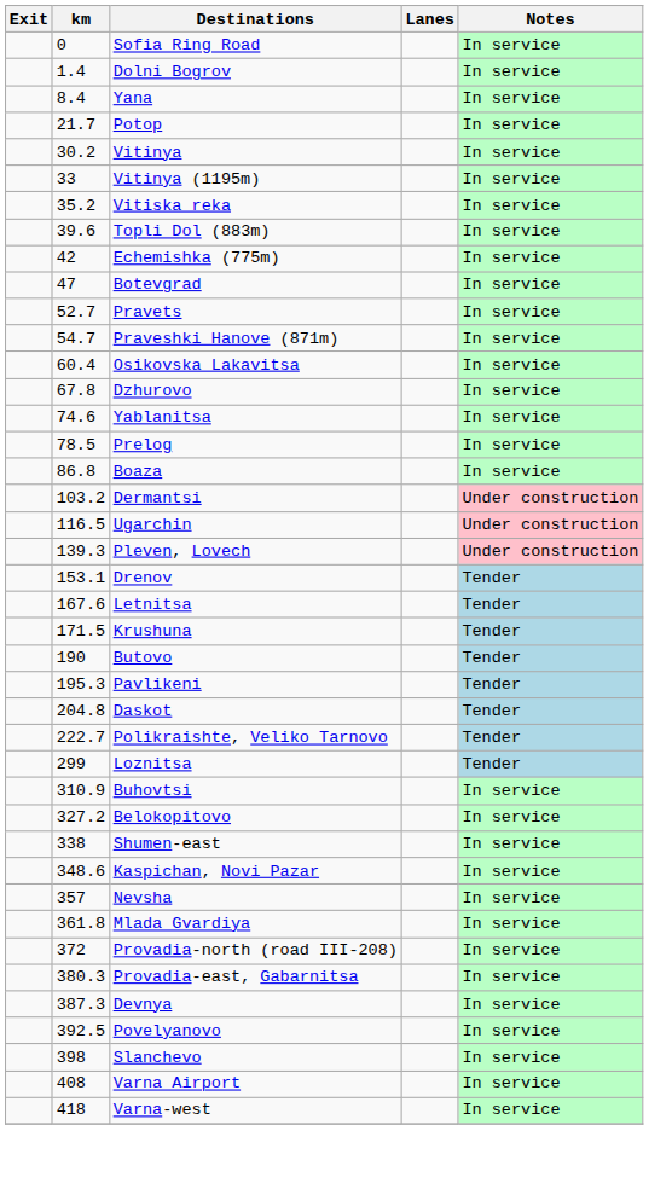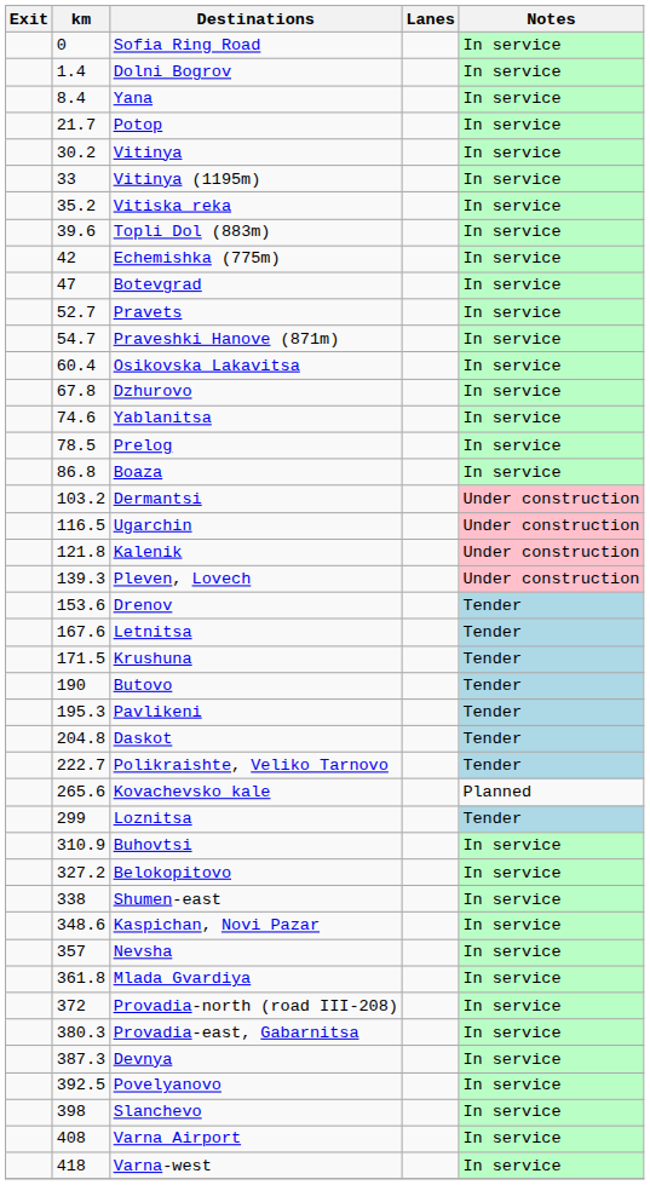 <table class="wikitable">
 <tr>
 <th scope="col">Exit</th>
 <th scope="col">km</th>
 <th scope="col">Destinations</th>
 <th scope="col">Lanes</th>
 <th scope="col">Notes</th>
 </tr>
 <tr>
 <td> </td>
 <td>0</td>
 <td><a href='#'>Sofia Ring Road</a></td>
 <td style="text-align:center"></td>
 <td bgcolor="#B9FFC5">In service</td>
 </tr>
 <tr>
 <td></td>
 <td>1.4</td>
 <td><a href='#'>Dolni Bogrov</a>  </td>
 <td style="text-align:center"></td>
 <td bgcolor="#B9FFC5">In service</td>
 </tr>
 <tr>
 <td></td>
 <td>8.4</td>
 <td><a href='#'>Yana</a></td>
 <td style="text-align:center"></td>
 <td bgcolor="#B9FFC5">In service</td>
 </tr>
 <tr>
 <td></td>
 <td>21.7</td>
 <td><a href='#'>Potop</a></td>
 <td style="text-align:center"></td>
 <td bgcolor="#B9FFC5">In service</td>
 </tr>
 <tr>
 <td></td>
 <td>30.2</td>
 <td><a href='#'>Vitinya</a></td>
 <td style="text-align:center"></td>
 <td bgcolor="#B9FFC5">In service</td>
 </tr>
 <tr>
 <td></td>
 <td>33</td>
 <td><a href='#'>Vitinya</a> (1195m)</td>
 <td style="text-align:center"></td>
 <td bgcolor="#B9FFC5">In service</td>
 </tr>
 <tr>
 <td></td>
 <td>35.2</td>
 <td><a href='#'>Vitiska reka</a></td>
 <td style="text-align:center"></td>
 <td bgcolor="#B9FFC5">In service</td>
 </tr>
 <tr>
 <td></td>
 <td>39.6</td>
 <td><a href='#'>Topli Dol</a> (883m)</td>
 <td style="text-align:center"></td>
 <td bgcolor="#B9FFC5">In service</td>
 </tr>
 <tr>
 <td></td>
 <td>42</td>
 <td><a href='#'>Echemishka</a> (775m)</td>
 <td style="text-align:center"></td>
 <td bgcolor="#B9FFC5">In service</td>
 </tr>
 <tr>
 <td></td>
 <td>47</td>
 <td><a href='#'>Botevgrad</a>  </td>
 <td style="text-align:center"></td>
 <td bgcolor="#B9FFC5">In service</td>
 </tr>
 <tr>
 <td></td>
 <td>52.7</td>
 <td><a href='#'>Pravets</a></td>
 <td style="text-align:center"></td>
 <td bgcolor="#B9FFC5">In service</td>
 </tr>
 <tr>
 <td></td>
 <td>54.7</td>
 <td><a href='#'>Praveshki Hanove</a> (871m)</td>
 <td style="text-align:center"></td>
 <td bgcolor="#B9FFC5">In service</td>
 </tr>
 <tr>
 <td></td>
 <td>60.4</td>
 <td><a href='#'>Osikovska Lakavitsa</a></td>
 <td style="text-align:center"></td>
 <td bgcolor="#B9FFC5">In service</td>
 </tr>
 <tr>
 <td></td>
 <td>67.8</td>
 <td><a href='#'>Dzhurovo</a></td>
 <td style="text-align:center"></td>
 <td bgcolor="#B9FFC5">In service</td>
 </tr>
 <tr>
 <td></td>
 <td>74.6</td>
 <td><a href='#'>Yablanitsa</a></td>
 <td style="text-align:center"></td>
 <td bgcolor="#B9FFC5">In service</td>
 </tr>
 <tr>
 <td></td>
 <td>78.5</td>
 <td><a href='#'>Prelog</a></td>
 <td style="text-align:center"></td>
 <td bgcolor="#B9FFC5">In service</td>
 </tr>
 <tr>
 <td></td>
 <td>86.8</td>
 <td><a href='#'>Boaza</a> </td>
 <td style="text-align:center"></td>
 <td bgcolor="#B9FFC5">In service</td>
 </tr>
 <tr>
 <td></td>
 <td>103.2</td>
 <td><a href='#'>Dermantsi</a></td>
 <td style="text-align:center"></td>
 <td style="background:pink;">Under construction</td>
 </tr>
 <tr>
 <td></td>
 <td>116.5</td>
 <td><a href='#'>Ugarchin</a></td>
 <td style="text-align:center"></td>
 <td style="background:pink;">Under construction</td>
 </tr>
 <tr>
 <td></td>
+<td>121.8</td>
+<td><a href='#'>Kalenik</a></td>
+<td style="text-align:center"></td>
+<td style="background:pink;">Under construction</td>
+</tr>
+<tr>
+<td></td>
 <td>139.3</td>
 <td><a href='#'>Pleven</a>, <a href='#'>Lovech</a></td>
 <td style="text-align:center"></td>
 <td style="background:pink;">Under construction</td>
 </tr>
 <tr>
 <td></td>
-<td>153.1</td>
+<td>153.6</td>
 <td><a href='#'>Drenov</a></td>
 <td style="text-align:center"></td>
 <td bgcolor="#add8e6">Tender</td>
 </tr>
 <tr>
 <td></td>
 <td>167.6</td>
 <td><a href='#'>Letnitsa</a></td>
 <td style="text-align:center"></td>
 <td bgcolor="#add8e6">Tender</td>
 </tr>
 <tr>
 <td></td>
 <td>171.5</td>
 <td><a href='#'>Krushuna</a></td>
 <td style="text-align:center"></td>
 <td bgcolor="#add8e6">Tender</td>
 </tr>
 <tr>
 <td></td>
 <td>190</td>
 <td><a href='#'>Butovo</a></td>
 <td style="text-align:center"></td>
 <td bgcolor="#add8e6">Tender</td>
 </tr>
 <tr>
 <td></td>
 <td>195.3</td>
 <td><a href='#'>Pavlikeni</a></td>
 <td style="text-align:center"></td>
 <td bgcolor="#add8e6">Tender</td>
 </tr>
 <tr>
 <td></td>
 <td>204.8</td>
 <td><a href='#'>Daskot</a></td>
 <td style="text-align:center"></td>
 <td bgcolor="#add8e6">Tender</td>
 </tr>
 <tr>
 <td></td>
 <td>222.7</td>
 <td><a href='#'>Polikraishte</a>, <a href='#'>Veliko Tarnovo</a>  </td>
 <td style="text-align:center"></td>
 <td bgcolor="#add8e6">Tender</td>
+</tr>
+<tr>
+<td></td>
+<td>265.6</td>
+<td><a href='#'>Kovachevsko kale</a></td>
+<td style="text-align:center"></td>
+<td>Planned</td>
 </tr>
 <tr>
 <td></td>
 <td>299</td>
 <td><a href='#'>Loznitsa</a></td>
 <td style="text-align:center"></td>
 <td bgcolor="#add8e6">Tender</td>
 </tr>
 <tr>
 <td></td>
 <td>310.9</td>
 <td><a href='#'>Buhovtsi</a> </td>
 <td style="text-align:center"></td>
 <td bgcolor="#B9FFC5">In service</td>
 </tr>
 <tr>
 <td></td>
 <td>327.2</td>
 <td><a href='#'>Belokopitovo</a>   </td>
 <td style="text-align:center"></td>
 <td bgcolor="#B9FFC5">In service</td>
 </tr>
 <tr>
 <td></td>
 <td>338</td>
 <td><a href='#'>Shumen</a>-east</td>
 <td style="text-align:center"></td>
 <td bgcolor="#B9FFC5">In service</td>
 </tr>
 <tr>
 <td></td>
 <td>348.6</td>
 <td><a href='#'>Kaspichan</a>, <a href='#'>Novi Pazar</a></td>
 <td style="text-align:center"></td>
 <td bgcolor="#B9FFC5">In service</td>
 </tr>
 <tr>
 <td></td>
 <td>357</td>
 <td><a href='#'>Nevsha</a></td>
 <td style="text-align:center"></td>
 <td bgcolor="#B9FFC5">In service</td>
 </tr>
 <tr>
 <td></td>
 <td>361.8</td>
 <td><a href='#'>Mlada Gvardiya</a></td>
 <td style="text-align:center"></td>
 <td bgcolor="#B9FFC5">In service</td>
 </tr>
 <tr>
 <td></td>
 <td>372</td>
 <td><a href='#'>Provadia</a>-north (road III-208)</td>
 <td style="text-align:center"></td>
 <td bgcolor="#B9FFC5">In service</td>
 </tr>
 <tr>
 <td></td>
 <td>380.3</td>
 <td><a href='#'>Provadia</a>-east, <a href='#'>Gabarnitsa</a></td>
 <td style="text-align:center"></td>
 <td bgcolor="#B9FFC5">In service</td>
 </tr>
 <tr>
 <td></td>
 <td>387.3</td>
 <td><a href='#'>Devnya</a></td>
 <td style="text-align:center"></td>
 <td bgcolor="#B9FFC5">In service</td>
 </tr>
 <tr>
 <td></td>
 <td>392.5</td>
 <td><a href='#'>Povelyanovo</a></td>
 <td style="text-align:center"></td>
 <td bgcolor="#B9FFC5">In service</td>
 </tr>
 <tr>
 <td></td>
 <td>398</td>
 <td><a href='#'>Slanchevo</a></td>
 <td style="text-align:center"></td>
 <td bgcolor="#B9FFC5">In service</td>
 </tr>
 <tr>
 <td></td>
 <td>408</td>
 <td> <a href='#'>Varna Airport</a></td>
 <td style="text-align:center"></td>
 <td bgcolor="#B9FFC5">In service</td>
 </tr>
 <tr>
 <td> </td>
 <td>418</td>
 <td><a href='#'>Varna</a>-west</td>
 <td style="text-align:center"></td>
 <td bgcolor="#B9FFC5">In service</td>
 </tr>
 <tr>
 </tr>
 </table>
